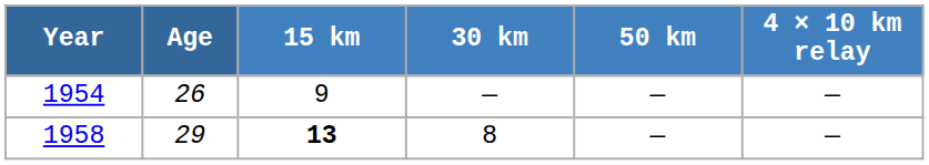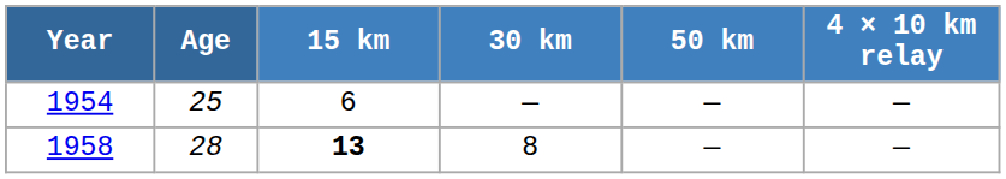 <table class="wikitable" style="font-size:95%; text-align:center; border:grey solid 1px; border-collapse:collapse; background:#ffffff;">
 <tr>
 <th style="background-color:#369; color:white; width:60px;"> Year </th>
 <th style="background-color:#369; color:white; width:40px;"> Age </th>
 <th style="background-color:#4180be; color:white; width:75px;"> 15 km </th>
 <th style="background-color:#4180be; color:white; width:75px;"> 30 km </th>
 <th style="background-color:#4180be; color:white; width:75px;"> 50 km </th>
 <th style="background-color:#4180be; color:white; width:75px;"> 4 × 10 km <br> relay </th>
 </tr>
 <tr>
 <td><a href='#'>1954</a></td>
-<td><em>26</em></td>
-<td>9</td>
+<td><em>25</em></td>
+<td>6</td>
 <td>—</td>
 <td>—</td>
 <td>—</td>
 </tr>
 <tr>
 <td><a href='#'>1958</a></td>
-<td><em>29</em></td>
+<td><em>28</em></td>
 <td><strong>13</strong></td>
 <td>8</td>
 <td>—</td>
 <td>—</td>
 </tr>
 </table>
